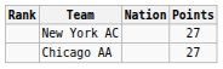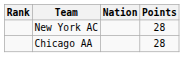 <table class="wikitable sortable" style="text-align:center">
 <tr>
 <th>Rank</th>
 <th>Team</th>
 <th>Nation</th>
 <th>Points</th>
 </tr>
 <tr>
 <td></td>
 <td align=left>New York AC</td>
 <td align=left></td>
-<td>27</td>
+<td>28</td>
 </tr>
 <tr>
 <td></td>
 <td align=left>Chicago AA</td>
 <td align=left></td>
-<td>27</td>
+<td>28</td>
 </tr>
 </table>
